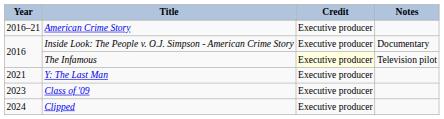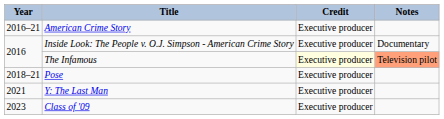 <table class="wikitable" style="font-size:95%;">
 <tr>
 <th style="background:#B0C4DE;">Year</th>
 <th style="background:#B0C4DE;">Title</th>
 <th style="background:#B0C4DE;">Credit</th>
 <th style="background:#B0C4DE;">Notes</th>
 </tr>
 <tr>
 <td>2016–21</td>
 <td><em><a href='#'>American Crime Story</a></em></td>
 <td>Executive producer</td>
 <td></td>
 </tr>
 <tr>
 <td rowspan=2>2016</td>
 <td><em>Inside Look: The People v. O.J. Simpson - American Crime Story</em></td>
 <td>Executive producer</td>
 <td>Documentary</td>
 </tr>
 <tr>
 <td><em>The Infamous</em></td>
 <td style="background: lightyellow;">Executive producer</td>
-<td>Television pilot</td>
+<td style="background: lightsalmon;">Television pilot</td>
+</tr>
+<tr>
+<td>2018–21</td>
+<td><em><a href='#'>Pose</a></em></td>
+<td>Executive producer</td>
+<td></td>
 </tr>
 <tr>
 <td>2021</td>
 <td><em><a href='#'>Y: The Last Man</a></em></td>
 <td>Executive producer</td>
 <td></td>
 </tr>
 <tr>
 <td>2023</td>
 <td><em><a href='#'>Class of '09</a></em></td>
 <td>Executive producer</td>
 <td></td>
 </tr>
-<tr>
-<td>2024</td>
-<td><em><a href='#'>Clipped</a></em></td>
-<td>Executive producer</td>
-<td></td>
-</tr>
 </table>
